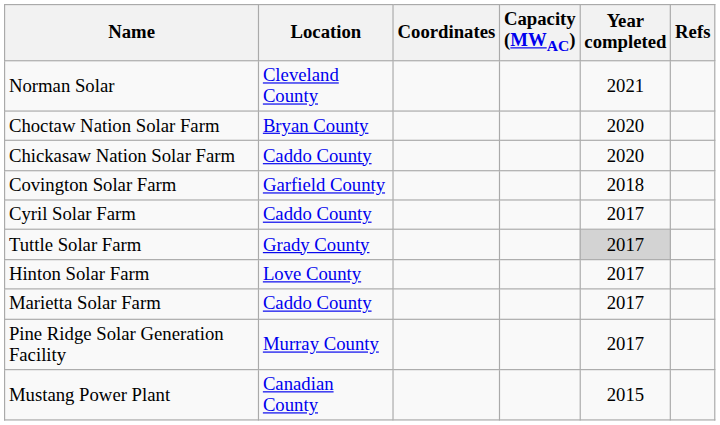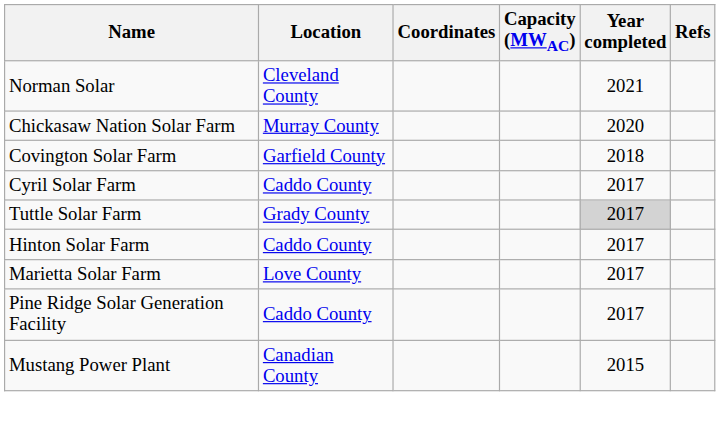 <table class="wikitable sortable">
 <tr>
 <th>Name</th>
 <th>Location</th>
 <th>Coordinates</th>
 <th>Capacity<br>(<a href='#'>MW<sub>AC</sub></a>)</th>
 <th>Year<br>completed</th>
 <th>Refs</th>
 </tr>
 <tr>
 <td>Norman Solar</td>
 <td><a href='#'>Cleveland County</a></td>
 <td></td>
 <td align="center"></td>
 <td align="center">2021</td>
 <td></td>
 </tr>
 <tr>
-<td>Choctaw Nation Solar Farm</td>
-<td><a href='#'>Bryan County</a></td>
-<td></td>
-<td align="center"></td>
-<td align="center">2020</td>
-<td></td>
-</tr>
-<tr>
 <td>Chickasaw Nation Solar Farm</td>
-<td><a href='#'>Caddo County</a></td>
+<td><a href='#'>Murray County</a></td>
 <td></td>
 <td align="center"></td>
 <td align="center">2020</td>
 <td></td>
 </tr>
 <tr>
 <td>Covington Solar Farm</td>
 <td><a href='#'>Garfield County</a></td>
 <td></td>
 <td align="center"></td>
 <td align="center">2018</td>
 <td></td>
 </tr>
 <tr>
 <td>Cyril Solar Farm</td>
 <td><a href='#'>Caddo County</a></td>
 <td></td>
 <td align="center"></td>
 <td align="center">2017</td>
 <td></td>
 </tr>
 <tr>
 <td>Tuttle Solar Farm</td>
 <td><a href='#'>Grady County</a></td>
 <td></td>
 <td align="center"></td>
 <td align="center" style="background: lightgrey;">2017</td>
 <td></td>
 </tr>
 <tr>
 <td>Hinton Solar Farm</td>
+<td><a href='#'>Caddo County</a></td>
+<td></td>
+<td align="center"></td>
+<td align="center">2017</td>
+<td></td>
+</tr>
+<tr>
+<td>Marietta Solar Farm</td>
 <td><a href='#'>Love County</a></td>
 <td></td>
 <td align="center"></td>
 <td align="center">2017</td>
 <td></td>
 </tr>
 <tr>
-<td>Marietta Solar Farm</td>
+<td>Pine Ridge Solar Generation Facility</td>
 <td><a href='#'>Caddo County</a></td>
-<td></td>
-<td align="center"></td>
-<td align="center">2017</td>
-<td></td>
-</tr>
-<tr>
-<td>Pine Ridge Solar Generation Facility</td>
-<td><a href='#'>Murray County</a></td>
 <td></td>
 <td align="center"></td>
 <td align="center">2017</td>
 <td></td>
 </tr>
 <tr>
 <td>Mustang Power Plant</td>
 <td><a href='#'>Canadian County</a></td>
 <td></td>
 <td align="center"></td>
 <td align="center">2015</td>
 <td></td>
 </tr>
 </table>
